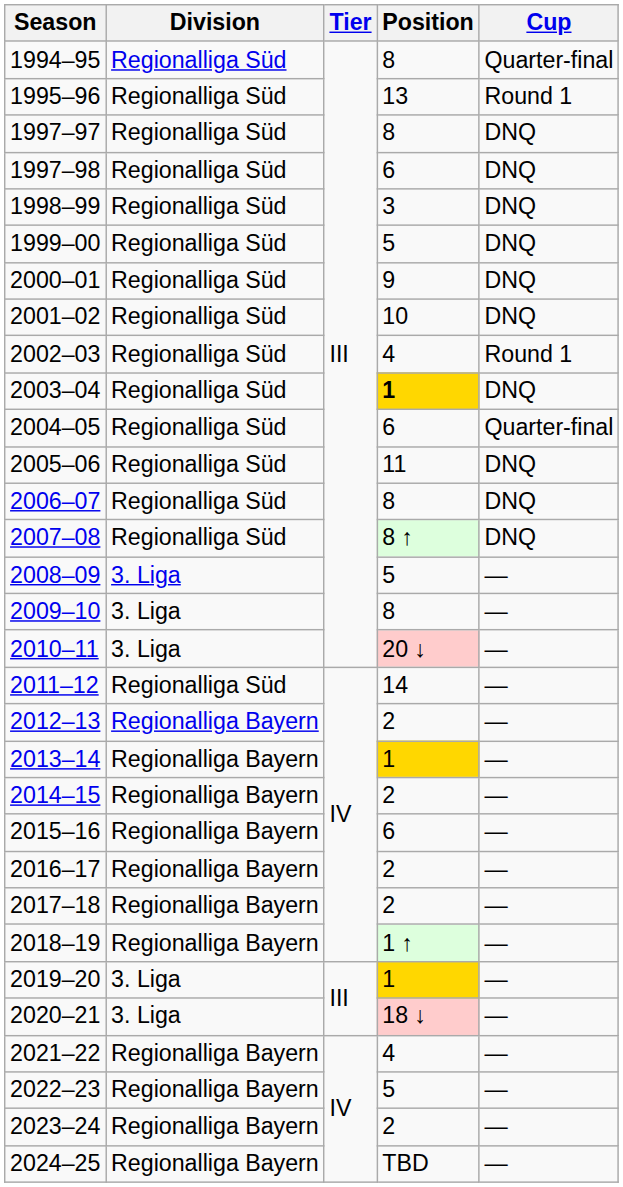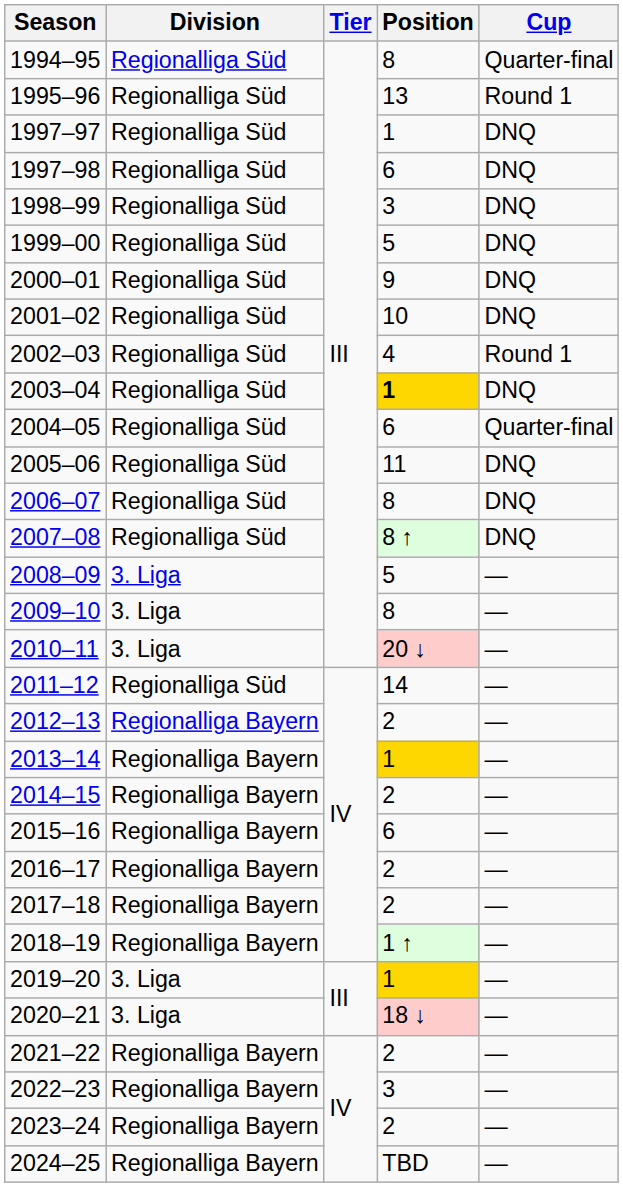 <table class="wikitable">
 <tr>
 <th>Season</th>
 <th>Division</th>
 <th><a href='#'>Tier</a></th>
 <th>Position</th>
 <th><a href='#'>Cup</a></th>
 </tr>
 <tr>
 <td>1994–95</td>
 <td><a href='#'>Regionalliga Süd</a></td>
 <td rowspan=17>III</td>
 <td>8</td>
 <td>Quarter-final</td>
 </tr>
 <tr>
 <td>1995–96</td>
 <td>Regionalliga Süd</td>
 <td>13</td>
 <td>Round 1</td>
 </tr>
 <tr>
 <td>1997–97</td>
 <td>Regionalliga Süd</td>
-<td>8</td>
+<td>1</td>
 <td>DNQ</td>
 </tr>
 <tr>
 <td>1997–98</td>
 <td>Regionalliga Süd</td>
 <td>6</td>
 <td>DNQ</td>
 </tr>
 <tr>
 <td>1998–99</td>
 <td>Regionalliga Süd</td>
 <td>3</td>
 <td>DNQ</td>
 </tr>
 <tr>
 <td>1999–00</td>
 <td>Regionalliga Süd</td>
 <td>5</td>
 <td>DNQ</td>
 </tr>
 <tr>
 <td>2000–01</td>
 <td>Regionalliga Süd</td>
 <td>9</td>
 <td>DNQ</td>
 </tr>
 <tr>
 <td>2001–02</td>
 <td>Regionalliga Süd</td>
 <td>10</td>
 <td>DNQ</td>
 </tr>
 <tr>
 <td>2002–03</td>
 <td>Regionalliga Süd</td>
 <td>4</td>
 <td>Round 1</td>
 </tr>
 <tr>
 <td>2003–04</td>
 <td>Regionalliga Süd</td>
 <td style="background:#FFD700;"><strong>1</strong></td>
 <td>DNQ</td>
 </tr>
 <tr>
 <td>2004–05</td>
 <td>Regionalliga Süd</td>
 <td>6</td>
 <td>Quarter-final</td>
 </tr>
 <tr>
 <td>2005–06</td>
 <td>Regionalliga Süd</td>
 <td>11</td>
 <td>DNQ</td>
 </tr>
 <tr>
 <td><a href='#'>2006–07</a></td>
 <td>Regionalliga Süd</td>
 <td>8</td>
 <td>DNQ</td>
 </tr>
 <tr>
 <td><a href='#'>2007–08</a></td>
 <td>Regionalliga Süd</td>
 <td style="background:#ddffdd">8 ↑</td>
 <td>DNQ</td>
 </tr>
 <tr>
 <td><a href='#'>2008–09</a></td>
 <td><a href='#'>3. Liga</a></td>
 <td>5</td>
 <td>—</td>
 </tr>
 <tr>
 <td><a href='#'>2009–10</a></td>
 <td>3. Liga</td>
 <td>8</td>
 <td>—</td>
 </tr>
 <tr>
 <td><a href='#'>2010–11</a></td>
 <td>3. Liga</td>
 <td style="background:#ffcccc">20 ↓</td>
 <td>—</td>
 </tr>
 <tr>
 <td><a href='#'>2011–12</a></td>
 <td>Regionalliga Süd</td>
 <td rowspan="8">IV</td>
 <td>14</td>
 <td>—</td>
 </tr>
 <tr>
 <td><a href='#'>2012–13</a></td>
 <td><a href='#'>Regionalliga Bayern</a></td>
 <td>2</td>
 <td>—</td>
 </tr>
 <tr>
 <td><a href='#'>2013–14</a></td>
 <td>Regionalliga Bayern</td>
 <td style="background:#FFD700;">1</td>
 <td>—</td>
 </tr>
 <tr>
 <td><a href='#'>2014–15</a></td>
 <td>Regionalliga Bayern</td>
 <td>2</td>
 <td>—</td>
 </tr>
 <tr>
 <td>2015–16</td>
 <td>Regionalliga Bayern</td>
 <td>6</td>
 <td>—</td>
 </tr>
 <tr>
 <td>2016–17</td>
 <td>Regionalliga Bayern</td>
 <td>2</td>
 <td>—</td>
 </tr>
 <tr>
 <td>2017–18</td>
 <td>Regionalliga Bayern</td>
 <td>2</td>
 <td>—</td>
 </tr>
 <tr>
 <td>2018–19</td>
 <td>Regionalliga Bayern</td>
 <td style="background:#ddffdd">1 ↑</td>
 <td>—</td>
 </tr>
 <tr>
 <td>2019–20</td>
 <td>3. Liga</td>
 <td rowspan=2>III</td>
 <td style="background:#FFD700;">1</td>
 <td>—</td>
 </tr>
 <tr>
 <td>2020–21</td>
 <td>3. Liga</td>
 <td style="background:#ffcccc">18 ↓</td>
 <td>—</td>
 </tr>
 <tr>
 <td>2021–22</td>
 <td>Regionalliga Bayern</td>
 <td rowspan="4">IV</td>
-<td>4</td>
+<td>2</td>
 <td>—</td>
 </tr>
 <tr>
 <td>2022–23</td>
 <td>Regionalliga Bayern</td>
-<td>5</td>
+<td>3</td>
 <td>—</td>
 </tr>
 <tr>
 <td>2023–24</td>
 <td>Regionalliga Bayern</td>
 <td>2</td>
 <td>—</td>
 </tr>
 <tr>
 <td>2024–25</td>
 <td>Regionalliga Bayern</td>
 <td>TBD</td>
 <td>—</td>
 </tr>
 </table>
